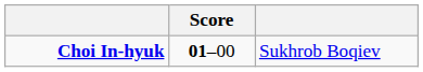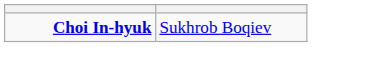 <table class="wikitable" style="text-align: center; font-size:90% ">
 <tr>
 <th align="right" width="120"></th>
-<th width="60">Score</th>
 <th align="left" width="120"></th>
 </tr>
 <tr>
 <td align=right><strong><a href='#'>Choi In-hyuk</a></strong> </td>
-<td align=center><strong>01</strong>–00</td>
 <td align=left> <a href='#'>Sukhrob Boqiev</a></td>
 </tr>
 </table>
